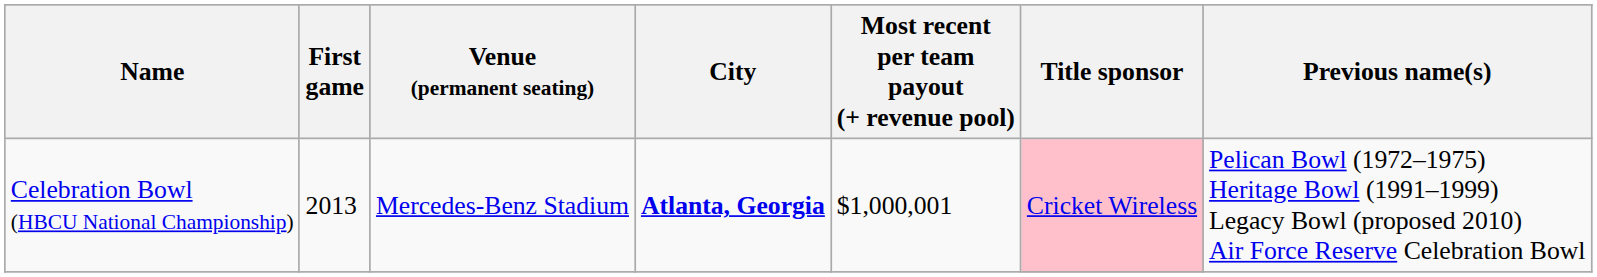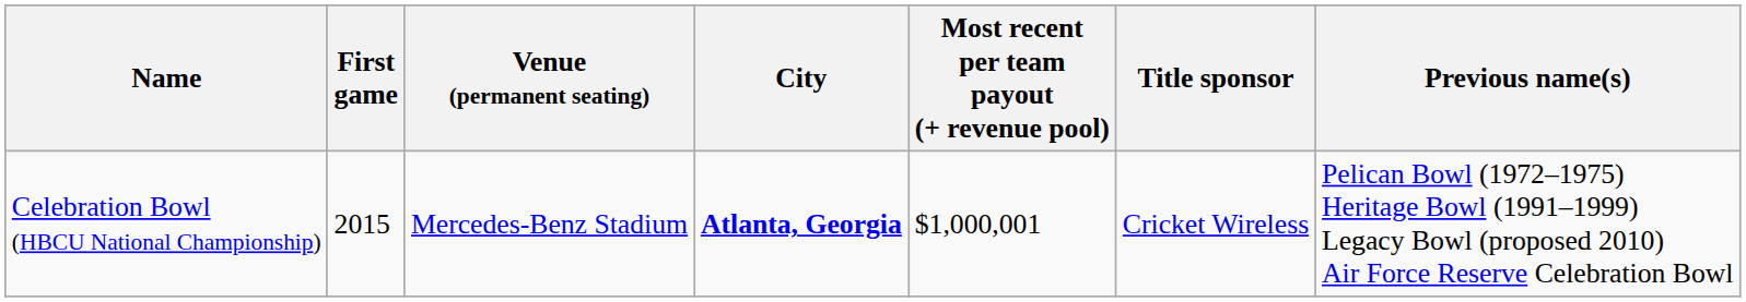 <table class="wikitable" style="font-size:95%">
 <tr>
 <th>Name</th>
 <th>First<br>game</th>
 <th>Venue<br><small>(permanent seating)</small></th>
 <th>City</th>
 <th nowrap>Most recent<br>per team<br>payout<br>(+ revenue pool)</th>
 <th>Title sponsor</th>
 <th>Previous name(s)</th>
 </tr>
 <tr>
 <td><a href='#'>Celebration Bowl</a><br><small>(<a href='#'>HBCU National Championship</a>)</small></td>
-<td>2013</td>
+<td>2015</td>
 <td><a href='#'>Mercedes-Benz Stadium</a><br></td>
 <td><strong><a href='#'>Atlanta, Georgia</a></strong></td>
 <td>$1,000,001</td>
-<td style="background: pink;"><a href='#'>Cricket Wireless</a></td>
+<td><a href='#'>Cricket Wireless</a></td>
 <td><a href='#'>Pelican Bowl</a> (1972–1975)<br><a href='#'>Heritage Bowl</a> (1991–1999)<br>Legacy Bowl (proposed 2010)<br><a href='#'>Air Force Reserve</a> Celebration Bowl</td>
 </tr>
 </table>
